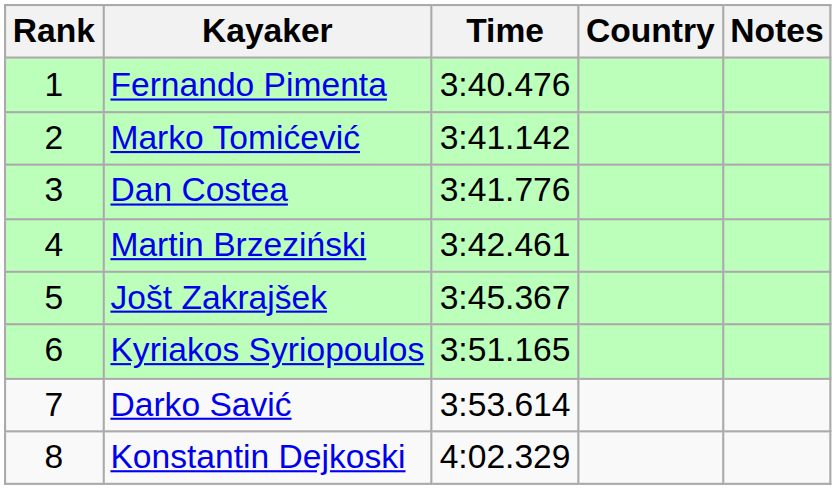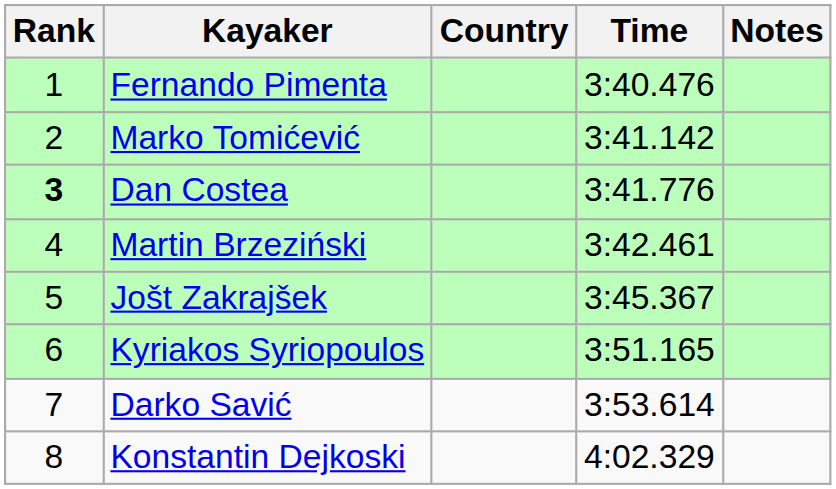 <table class="wikitable" style="text-align:center">
 <tr>
 <th>Rank</th>
 <th>Kayaker</th>
+<th>Country</th>
 <th>Time</th>
-<th>Country</th>
 <th>Notes</th>
 </tr>
 <tr bgcolor=bbffbb>
 <td>1</td>
 <td align="left"><a href='#'>Fernando Pimenta</a></td>
+<td align="left"></td>
 <td>3:40.476</td>
-<td align="left"></td>
 <td></td>
 </tr>
 <tr bgcolor=bbffbb>
 <td>2</td>
 <td align="left"><a href='#'>Marko Tomićević</a></td>
+<td align="left"></td>
 <td>3:41.142</td>
-<td align="left"></td>
 <td></td>
 </tr>
 <tr bgcolor=bbffbb>
-<td>3</td>
+<td><strong>3</strong></td>
 <td align="left"><a href='#'>Dan Costea</a></td>
+<td align="left"></td>
 <td>3:41.776</td>
-<td align="left"></td>
 <td></td>
 </tr>
 <tr bgcolor=bbffbb>
 <td>4</td>
 <td align="left"><a href='#'>Martin Brzeziński</a></td>
+<td align="left"></td>
 <td>3:42.461</td>
-<td align="left"></td>
 <td></td>
 </tr>
 <tr bgcolor=bbffbb>
 <td>5</td>
 <td align="left"><a href='#'>Jošt Zakrajšek</a></td>
+<td align="left"></td>
 <td>3:45.367</td>
-<td align="left"></td>
 <td></td>
 </tr>
 <tr bgcolor=bbffbb>
 <td>6</td>
 <td align="left"><a href='#'>Kyriakos Syriopoulos</a></td>
+<td align="left"></td>
 <td>3:51.165</td>
-<td align="left"></td>
 <td></td>
 </tr>
 <tr>
 <td>7</td>
 <td align="left"><a href='#'>Darko Savić</a></td>
+<td align="left"></td>
 <td>3:53.614</td>
-<td align="left"></td>
 <td></td>
 </tr>
 <tr>
 <td>8</td>
 <td align="left"><a href='#'>Konstantin Dejkoski</a></td>
+<td align="left"></td>
 <td>4:02.329</td>
-<td align="left"></td>
 <td></td>
 </tr>
 </table>
